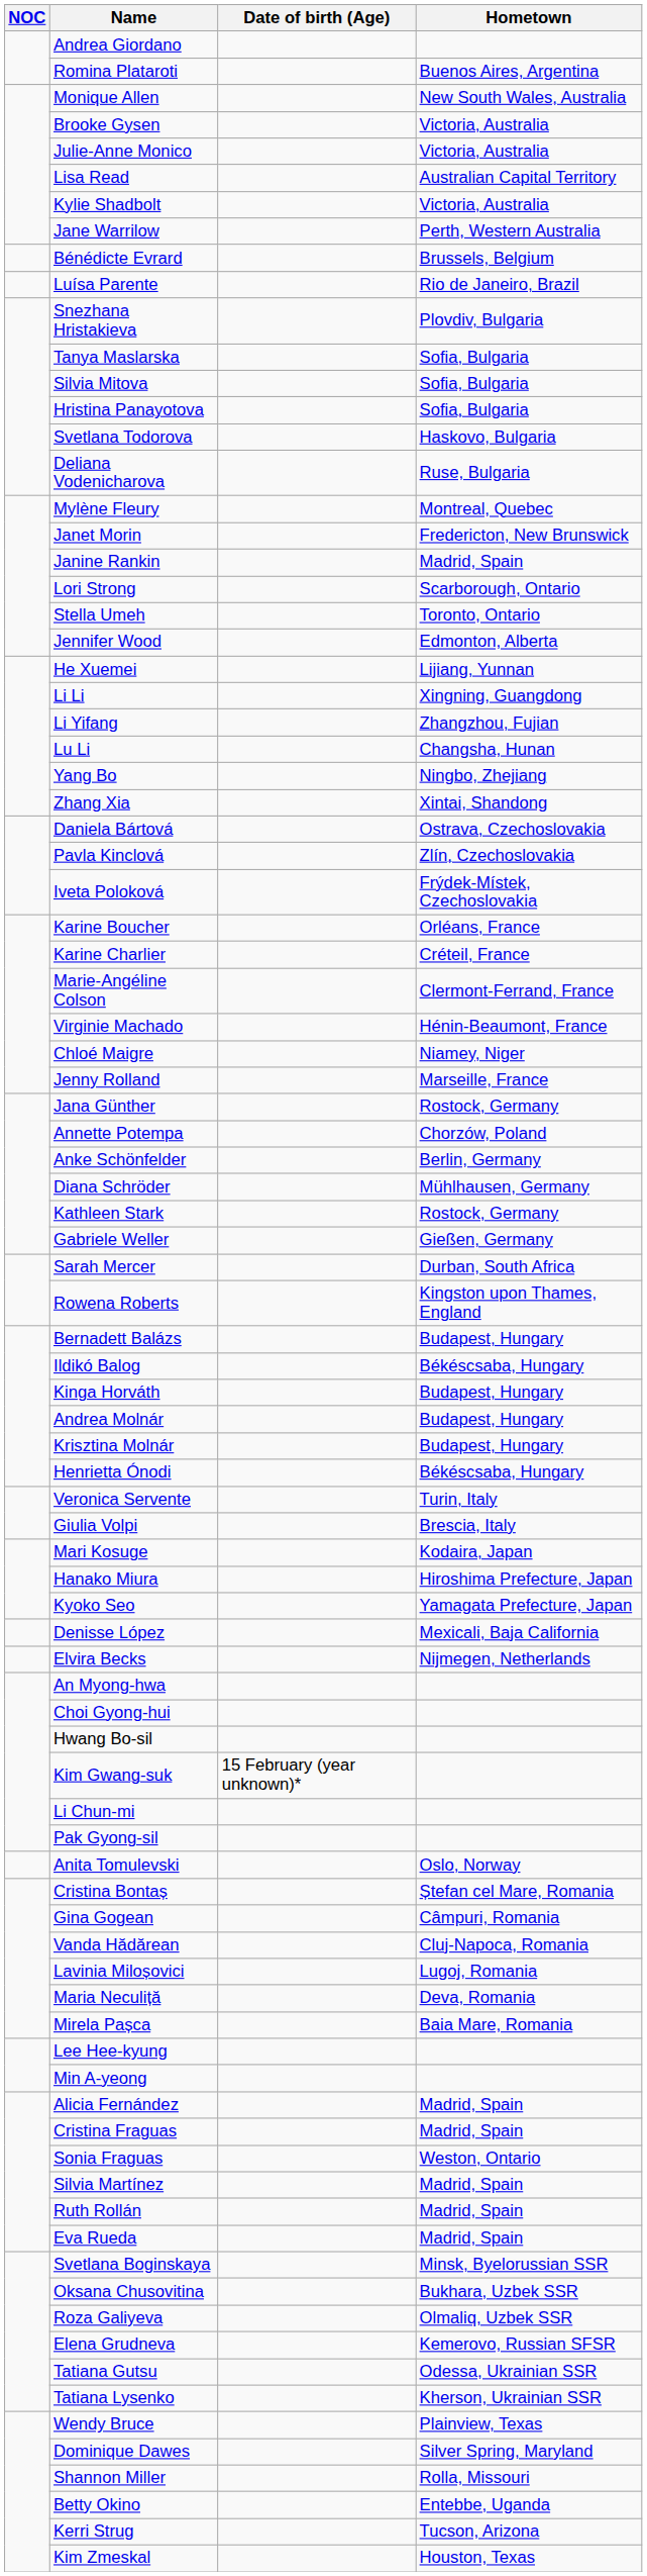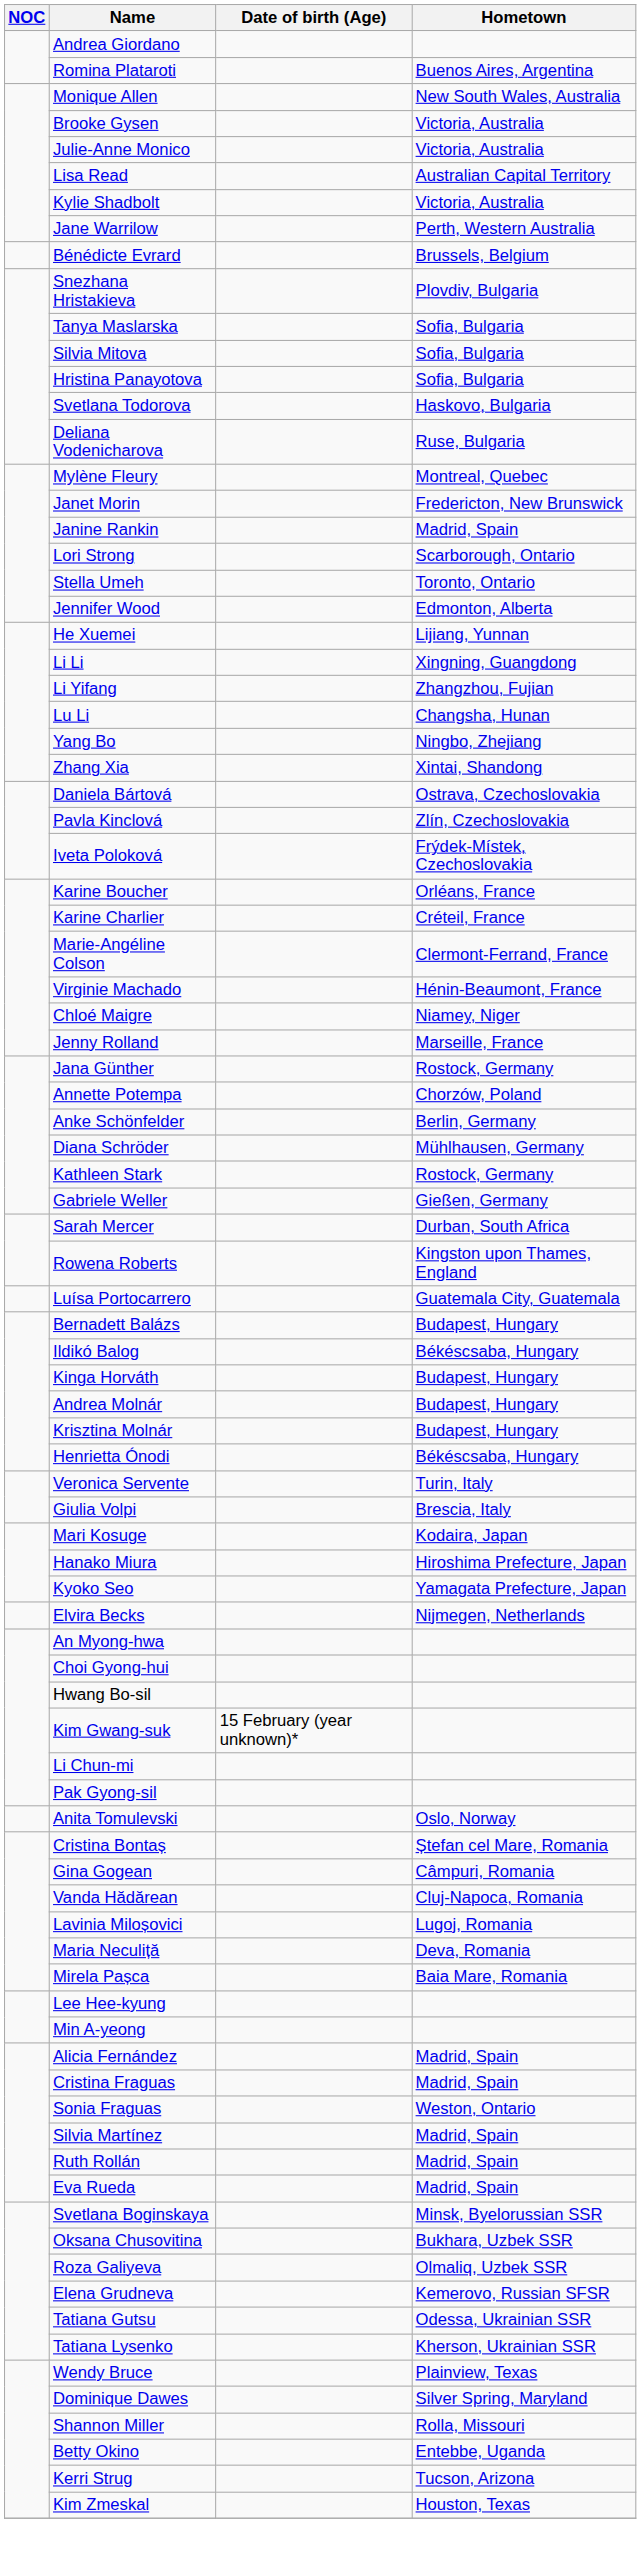 <table class="wikitable sortable">
 <tr>
 <th><a href='#'>NOC</a></th>
 <th>Name</th>
 <th>Date of birth (Age)</th>
 <th>Hometown</th>
 </tr>
 <tr>
 <td rowspan="2"></td>
 <td><a href='#'>Andrea Giordano</a></td>
 <td></td>
 <td></td>
 </tr>
 <tr>
 <td><a href='#'>Romina Plataroti</a></td>
 <td></td>
 <td><a href='#'>Buenos Aires, Argentina</a></td>
 </tr>
 <tr>
 <td rowspan="6"></td>
 <td><a href='#'>Monique Allen</a></td>
 <td></td>
 <td><a href='#'>New South Wales, Australia</a></td>
 </tr>
 <tr>
 <td><a href='#'>Brooke Gysen</a></td>
 <td></td>
 <td><a href='#'>Victoria, Australia</a></td>
 </tr>
 <tr>
 <td><a href='#'>Julie-Anne Monico</a></td>
 <td></td>
 <td><a href='#'>Victoria, Australia</a></td>
 </tr>
 <tr>
 <td><a href='#'>Lisa Read</a></td>
 <td></td>
 <td><a href='#'>Australian Capital Territory</a></td>
 </tr>
 <tr>
 <td><a href='#'>Kylie Shadbolt</a></td>
 <td></td>
 <td><a href='#'>Victoria, Australia</a></td>
 </tr>
 <tr>
 <td><a href='#'>Jane Warrilow</a></td>
 <td></td>
 <td><a href='#'>Perth, Western Australia</a></td>
 </tr>
 <tr>
 <td></td>
 <td><a href='#'>Bénédicte Evrard</a></td>
 <td></td>
 <td><a href='#'>Brussels, Belgium</a></td>
-</tr>
-<tr>
-<td></td>
-<td><a href='#'>Luísa Parente</a></td>
-<td></td>
-<td><a href='#'>Rio de Janeiro, Brazil</a></td>
 </tr>
 <tr>
 <td rowspan="6"></td>
 <td><a href='#'>Snezhana Hristakieva</a></td>
 <td></td>
 <td><a href='#'>Plovdiv, Bulgaria</a></td>
 </tr>
 <tr>
 <td><a href='#'>Tanya Maslarska</a></td>
 <td></td>
 <td><a href='#'>Sofia, Bulgaria</a></td>
 </tr>
 <tr>
 <td><a href='#'>Silvia Mitova</a></td>
 <td></td>
 <td><a href='#'>Sofia, Bulgaria</a></td>
 </tr>
 <tr>
 <td><a href='#'>Hristina Panayotova</a></td>
 <td></td>
 <td><a href='#'>Sofia, Bulgaria</a></td>
 </tr>
 <tr>
 <td><a href='#'>Svetlana Todorova</a></td>
 <td></td>
 <td><a href='#'>Haskovo, Bulgaria</a></td>
 </tr>
 <tr>
 <td><a href='#'>Deliana Vodenicharova</a></td>
 <td></td>
 <td><a href='#'>Ruse, Bulgaria</a></td>
 </tr>
 <tr>
 <td rowspan="6"></td>
 <td><a href='#'>Mylène Fleury</a></td>
 <td></td>
 <td><a href='#'>Montreal, Quebec</a></td>
 </tr>
 <tr>
 <td><a href='#'>Janet Morin</a></td>
 <td></td>
 <td><a href='#'>Fredericton, New Brunswick</a></td>
 </tr>
 <tr>
 <td><a href='#'>Janine Rankin</a></td>
 <td></td>
 <td><a href='#'>Madrid, Spain</a></td>
 </tr>
 <tr>
 <td><a href='#'>Lori Strong</a></td>
 <td></td>
 <td><a href='#'>Scarborough, Ontario</a></td>
 </tr>
 <tr>
 <td><a href='#'>Stella Umeh</a></td>
 <td></td>
 <td><a href='#'>Toronto, Ontario</a></td>
 </tr>
 <tr>
 <td><a href='#'>Jennifer Wood</a></td>
 <td></td>
 <td><a href='#'>Edmonton, Alberta</a></td>
 </tr>
 <tr>
 <td rowspan="6"></td>
 <td><a href='#'>He Xuemei</a></td>
 <td></td>
 <td><a href='#'>Lijiang, Yunnan</a></td>
 </tr>
 <tr>
 <td><a href='#'>Li Li</a></td>
 <td></td>
 <td><a href='#'>Xingning, Guangdong</a></td>
 </tr>
 <tr>
 <td><a href='#'>Li Yifang</a></td>
 <td></td>
 <td><a href='#'>Zhangzhou, Fujian</a></td>
 </tr>
 <tr>
 <td><a href='#'>Lu Li</a></td>
 <td></td>
 <td><a href='#'>Changsha, Hunan</a></td>
 </tr>
 <tr>
 <td><a href='#'>Yang Bo</a></td>
 <td></td>
 <td><a href='#'>Ningbo, Zhejiang</a></td>
 </tr>
 <tr>
 <td><a href='#'>Zhang Xia</a></td>
 <td></td>
 <td><a href='#'>Xintai, Shandong</a></td>
 </tr>
 <tr>
 <td rowspan="3"></td>
 <td><a href='#'>Daniela Bártová</a></td>
 <td></td>
 <td><a href='#'>Ostrava, Czechoslovakia</a></td>
 </tr>
 <tr>
 <td><a href='#'>Pavla Kinclová</a></td>
 <td></td>
 <td><a href='#'>Zlín, Czechoslovakia</a></td>
 </tr>
 <tr>
 <td><a href='#'>Iveta Poloková</a></td>
 <td></td>
 <td><a href='#'>Frýdek-Místek, Czechoslovakia</a></td>
 </tr>
 <tr>
 <td rowspan="6"></td>
 <td><a href='#'>Karine Boucher</a></td>
 <td></td>
 <td><a href='#'>Orléans, France</a></td>
 </tr>
 <tr>
 <td><a href='#'>Karine Charlier</a></td>
 <td></td>
 <td><a href='#'>Créteil, France</a></td>
 </tr>
 <tr>
 <td><a href='#'>Marie-Angéline Colson</a></td>
 <td></td>
 <td><a href='#'>Clermont-Ferrand, France</a></td>
 </tr>
 <tr>
 <td><a href='#'>Virginie Machado</a></td>
 <td></td>
 <td><a href='#'>Hénin-Beaumont, France</a></td>
 </tr>
 <tr>
 <td><a href='#'>Chloé Maigre</a></td>
 <td></td>
 <td><a href='#'>Niamey, Niger</a></td>
 </tr>
 <tr>
 <td><a href='#'>Jenny Rolland</a></td>
 <td></td>
 <td><a href='#'>Marseille, France</a></td>
 </tr>
 <tr>
 <td rowspan="6"></td>
 <td><a href='#'>Jana Günther</a></td>
 <td></td>
 <td><a href='#'>Rostock, Germany</a></td>
 </tr>
 <tr>
 <td><a href='#'>Annette Potempa</a></td>
 <td></td>
 <td><a href='#'>Chorzów, Poland</a></td>
 </tr>
 <tr>
 <td><a href='#'>Anke Schönfelder</a></td>
 <td></td>
 <td><a href='#'>Berlin, Germany</a></td>
 </tr>
 <tr>
 <td><a href='#'>Diana Schröder</a></td>
 <td></td>
 <td><a href='#'>Mühlhausen, Germany</a></td>
 </tr>
 <tr>
 <td><a href='#'>Kathleen Stark</a></td>
 <td></td>
 <td><a href='#'>Rostock, Germany</a></td>
 </tr>
 <tr>
 <td><a href='#'>Gabriele Weller</a></td>
 <td></td>
 <td><a href='#'>Gießen, Germany</a></td>
 </tr>
 <tr>
 <td rowspan="2"></td>
 <td><a href='#'>Sarah Mercer</a></td>
 <td></td>
 <td><a href='#'>Durban, South Africa</a></td>
 </tr>
 <tr>
 <td><a href='#'>Rowena Roberts</a></td>
 <td></td>
 <td><a href='#'>Kingston upon Thames, England</a></td>
 </tr>
 <tr>
+<td></td>
+<td><a href='#'>Luísa Portocarrero</a></td>
+<td></td>
+<td><a href='#'>Guatemala City, Guatemala</a></td>
+</tr>
+<tr>
 <td rowspan="6"></td>
 <td><a href='#'>Bernadett Balázs</a></td>
 <td></td>
 <td><a href='#'>Budapest, Hungary</a></td>
 </tr>
 <tr>
 <td><a href='#'>Ildikó Balog</a></td>
 <td></td>
 <td><a href='#'>Békéscsaba, Hungary</a></td>
 </tr>
 <tr>
 <td><a href='#'>Kinga Horváth</a></td>
 <td></td>
 <td><a href='#'>Budapest, Hungary</a></td>
 </tr>
 <tr>
 <td><a href='#'>Andrea Molnár</a></td>
 <td></td>
 <td><a href='#'>Budapest, Hungary</a></td>
 </tr>
 <tr>
 <td><a href='#'>Krisztina Molnár</a></td>
 <td></td>
 <td><a href='#'>Budapest, Hungary</a></td>
 </tr>
 <tr>
 <td><a href='#'>Henrietta Ónodi</a></td>
 <td></td>
 <td><a href='#'>Békéscsaba, Hungary</a></td>
 </tr>
 <tr>
 <td rowspan="2"></td>
 <td><a href='#'>Veronica Servente</a></td>
 <td></td>
 <td><a href='#'>Turin, Italy</a></td>
 </tr>
 <tr>
 <td><a href='#'>Giulia Volpi</a></td>
 <td></td>
 <td><a href='#'>Brescia, Italy</a></td>
 </tr>
 <tr>
 <td rowspan="3"></td>
 <td><a href='#'>Mari Kosuge</a></td>
 <td></td>
 <td><a href='#'>Kodaira, Japan</a></td>
 </tr>
 <tr>
 <td><a href='#'>Hanako Miura</a></td>
 <td></td>
 <td><a href='#'>Hiroshima Prefecture, Japan</a></td>
 </tr>
 <tr>
 <td><a href='#'>Kyoko Seo</a></td>
 <td></td>
 <td><a href='#'>Yamagata Prefecture, Japan</a></td>
-</tr>
-<tr>
-<td></td>
-<td><a href='#'>Denisse López</a></td>
-<td></td>
-<td><a href='#'>Mexicali, Baja California</a></td>
 </tr>
 <tr>
 <td></td>
 <td><a href='#'>Elvira Becks</a></td>
 <td></td>
 <td><a href='#'>Nijmegen, Netherlands</a></td>
 </tr>
 <tr>
 <td rowspan="6"></td>
 <td><a href='#'>An Myong-hwa</a></td>
 <td></td>
 <td></td>
 </tr>
 <tr>
 <td><a href='#'>Choi Gyong-hui</a></td>
 <td></td>
 <td></td>
 </tr>
 <tr>
 <td>Hwang Bo-sil</td>
 <td></td>
 <td></td>
 </tr>
 <tr>
 <td><a href='#'>Kim Gwang-suk</a></td>
 <td>15 February (year unknown)*</td>
 <td></td>
 </tr>
 <tr>
 <td><a href='#'>Li Chun-mi</a></td>
 <td></td>
 <td></td>
 </tr>
 <tr>
 <td><a href='#'>Pak Gyong-sil</a></td>
 <td></td>
 <td></td>
 </tr>
 <tr>
 <td></td>
 <td><a href='#'>Anita Tomulevski</a></td>
 <td></td>
 <td><a href='#'>Oslo, Norway</a></td>
 </tr>
 <tr>
 <td rowspan="6"></td>
 <td><a href='#'>Cristina Bontaș</a></td>
 <td></td>
 <td><a href='#'>Ștefan cel Mare, Romania</a></td>
 </tr>
 <tr>
 <td><a href='#'>Gina Gogean</a></td>
 <td></td>
 <td><a href='#'>Câmpuri, Romania</a></td>
 </tr>
 <tr>
 <td><a href='#'>Vanda Hădărean</a></td>
 <td></td>
 <td><a href='#'>Cluj-Napoca, Romania</a></td>
 </tr>
 <tr>
 <td><a href='#'>Lavinia Miloșovici</a></td>
 <td></td>
 <td><a href='#'>Lugoj, Romania</a></td>
 </tr>
 <tr>
 <td><a href='#'>Maria Neculiță</a></td>
 <td></td>
 <td><a href='#'>Deva, Romania</a></td>
 </tr>
 <tr>
 <td><a href='#'>Mirela Pașca</a></td>
 <td></td>
 <td><a href='#'>Baia Mare, Romania</a></td>
 </tr>
 <tr>
 <td rowspan="2"></td>
 <td><a href='#'>Lee Hee-kyung</a></td>
 <td></td>
 <td></td>
 </tr>
 <tr>
 <td><a href='#'>Min A-yeong</a></td>
 <td></td>
 <td></td>
 </tr>
 <tr>
 <td rowspan="6"></td>
 <td><a href='#'>Alicia Fernández</a></td>
 <td></td>
 <td><a href='#'>Madrid, Spain</a></td>
 </tr>
 <tr>
 <td><a href='#'>Cristina Fraguas</a></td>
 <td></td>
 <td><a href='#'>Madrid, Spain</a></td>
 </tr>
 <tr>
 <td><a href='#'>Sonia Fraguas</a></td>
 <td></td>
 <td><a href='#'>Weston, Ontario</a></td>
 </tr>
 <tr>
 <td><a href='#'>Silvia Martínez</a></td>
 <td></td>
 <td><a href='#'>Madrid, Spain</a></td>
 </tr>
 <tr>
 <td><a href='#'>Ruth Rollán</a></td>
 <td></td>
 <td><a href='#'>Madrid, Spain</a></td>
 </tr>
 <tr>
 <td><a href='#'>Eva Rueda</a></td>
 <td></td>
 <td><a href='#'>Madrid, Spain</a></td>
 </tr>
 <tr>
 <td rowspan="6"></td>
 <td><a href='#'>Svetlana Boginskaya</a></td>
 <td></td>
 <td><a href='#'>Minsk, Byelorussian SSR</a></td>
 </tr>
 <tr>
 <td><a href='#'>Oksana Chusovitina</a></td>
 <td></td>
 <td><a href='#'>Bukhara, Uzbek SSR</a></td>
 </tr>
 <tr>
 <td><a href='#'>Roza Galiyeva</a></td>
 <td></td>
 <td><a href='#'>Olmaliq, Uzbek SSR</a></td>
 </tr>
 <tr>
 <td><a href='#'>Elena Grudneva</a></td>
 <td></td>
 <td><a href='#'>Kemerovo, Russian SFSR</a></td>
 </tr>
 <tr>
 <td><a href='#'>Tatiana Gutsu</a></td>
 <td></td>
 <td><a href='#'>Odessa, Ukrainian SSR</a></td>
 </tr>
 <tr>
 <td><a href='#'>Tatiana Lysenko</a></td>
 <td></td>
 <td><a href='#'>Kherson, Ukrainian SSR</a></td>
 </tr>
 <tr>
 <td rowspan="6"></td>
 <td><a href='#'>Wendy Bruce</a></td>
 <td></td>
 <td><a href='#'>Plainview, Texas</a></td>
 </tr>
 <tr>
 <td><a href='#'>Dominique Dawes</a></td>
 <td></td>
 <td><a href='#'>Silver Spring, Maryland</a></td>
 </tr>
 <tr>
 <td><a href='#'>Shannon Miller</a></td>
 <td></td>
 <td><a href='#'>Rolla, Missouri</a></td>
 </tr>
 <tr>
 <td><a href='#'>Betty Okino</a></td>
 <td></td>
 <td><a href='#'>Entebbe, Uganda</a></td>
 </tr>
 <tr>
 <td><a href='#'>Kerri Strug</a></td>
 <td></td>
 <td><a href='#'>Tucson, Arizona</a></td>
 </tr>
 <tr>
 <td><a href='#'>Kim Zmeskal</a></td>
 <td></td>
 <td><a href='#'>Houston, Texas</a></td>
 </tr>
 <tr>
 </tr>
 </table>
